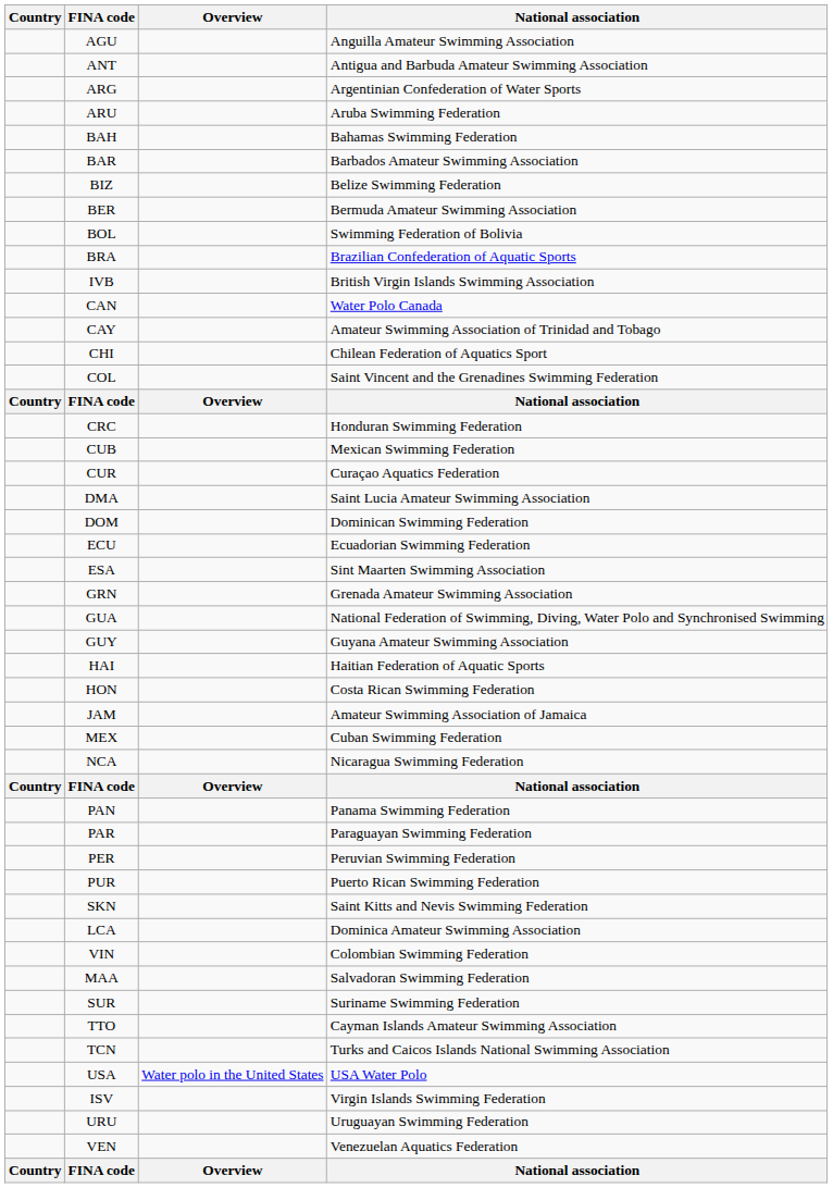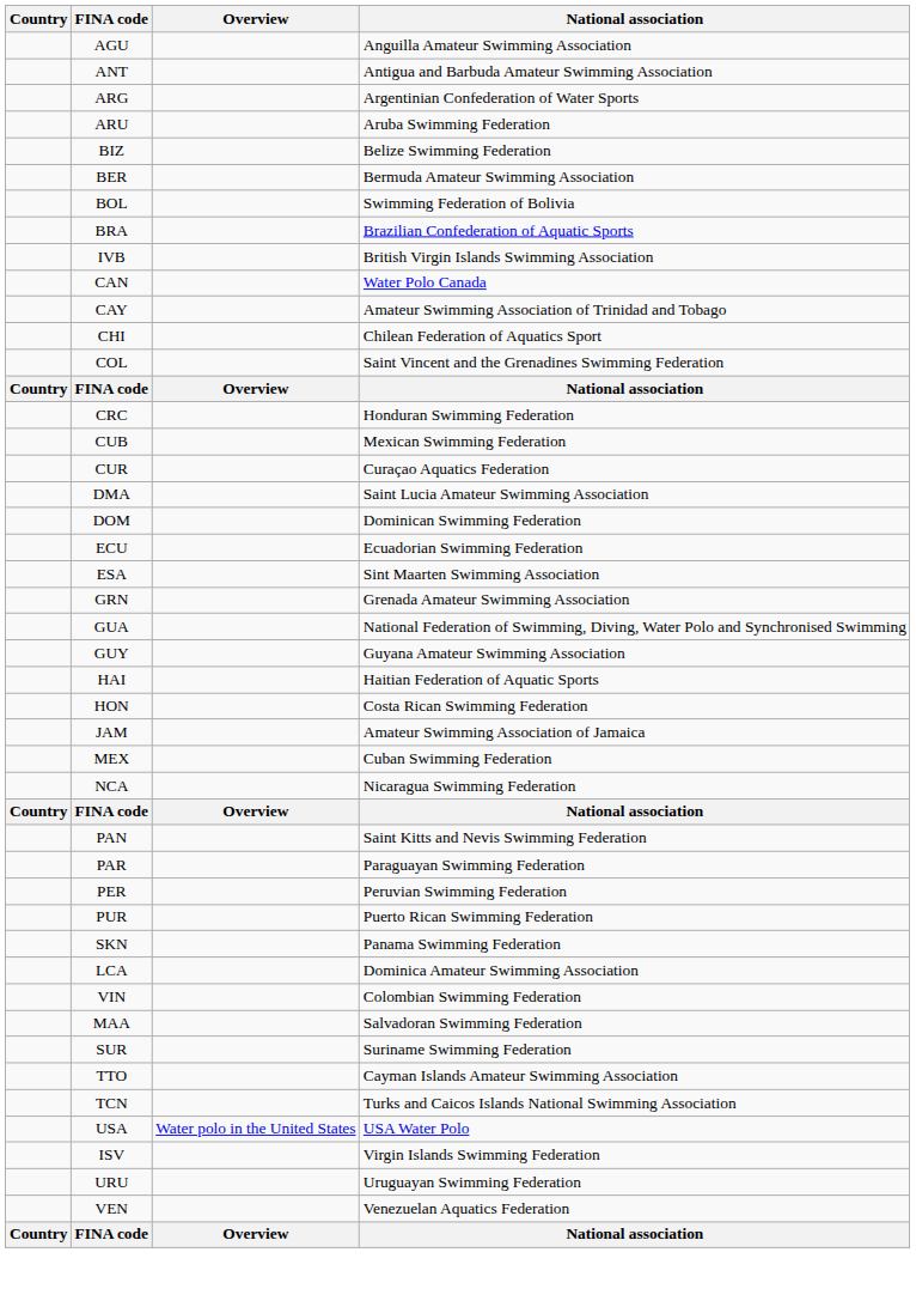 <table class="wikitable" style="text-align: left; font-size: 90%; margin-left: 1em;">
 <tr>
 <th>Country</th>
 <th>FINA code</th>
 <th>Overview</th>
 <th>National association</th>
 </tr>
 <tr>
 <td></td>
 <td style="text-align: center;">AGU</td>
 <td></td>
 <td>Anguilla Amateur Swimming Association</td>
 </tr>
 <tr>
 <td></td>
 <td style="text-align: center;">ANT</td>
 <td></td>
 <td>Antigua and Barbuda Amateur Swimming Association</td>
 </tr>
 <tr>
 <td></td>
 <td style="text-align: center;">ARG</td>
 <td></td>
 <td>Argentinian Confederation of Water Sports</td>
 </tr>
 <tr>
 <td></td>
 <td style="text-align: center;">ARU</td>
 <td></td>
 <td>Aruba Swimming Federation</td>
-</tr>
-<tr>
-<td></td>
-<td style="text-align: center;">BAH</td>
-<td></td>
-<td>Bahamas Swimming Federation</td>
-</tr>
-<tr>
-<td></td>
-<td style="text-align: center;">BAR</td>
-<td></td>
-<td>Barbados Amateur Swimming Association</td>
 </tr>
 <tr>
 <td></td>
 <td style="text-align: center;">BIZ</td>
 <td></td>
 <td>Belize Swimming Federation</td>
 </tr>
 <tr>
 <td></td>
 <td style="text-align: center;">BER</td>
 <td></td>
 <td>Bermuda Amateur Swimming Association</td>
 </tr>
 <tr>
 <td></td>
 <td style="text-align: center;">BOL</td>
 <td></td>
 <td>Swimming Federation of Bolivia</td>
 </tr>
 <tr>
 <td></td>
 <td style="text-align: center;">BRA</td>
 <td></td>
 <td><a href='#'>Brazilian Confederation of Aquatic Sports</a></td>
 </tr>
 <tr>
 <td></td>
 <td style="text-align: center;">IVB</td>
 <td></td>
 <td>British Virgin Islands Swimming Association</td>
 </tr>
 <tr>
 <td></td>
 <td style="text-align: center;">CAN</td>
 <td></td>
 <td><a href='#'>Water Polo Canada</a></td>
 </tr>
 <tr>
 <td></td>
 <td style="text-align: center;">CAY</td>
 <td></td>
 <td>Amateur Swimming Association of Trinidad and Tobago</td>
 </tr>
 <tr>
 <td></td>
 <td style="text-align: center;">CHI</td>
 <td></td>
 <td>Chilean Federation of Aquatics Sport</td>
 </tr>
 <tr>
 <td></td>
 <td style="text-align: center;">COL</td>
 <td></td>
 <td>Saint Vincent and the Grenadines Swimming Federation</td>
 </tr>
 <tr>
 <th>Country</th>
 <th>FINA code</th>
 <th>Overview</th>
 <th>National association</th>
 </tr>
 <tr>
 <td></td>
 <td style="text-align: center;">CRC</td>
 <td></td>
 <td>Honduran Swimming Federation</td>
 </tr>
 <tr>
 <td></td>
 <td style="text-align: center;">CUB</td>
 <td></td>
 <td>Mexican Swimming Federation</td>
 </tr>
 <tr>
 <td></td>
 <td style="text-align: center;">CUR</td>
 <td></td>
 <td>Curaçao Aquatics Federation</td>
 </tr>
 <tr>
 <td></td>
 <td style="text-align: center;">DMA</td>
 <td></td>
 <td>Saint Lucia Amateur Swimming Association</td>
 </tr>
 <tr>
 <td></td>
 <td style="text-align: center;">DOM</td>
 <td></td>
 <td>Dominican Swimming Federation</td>
 </tr>
 <tr>
 <td></td>
 <td style="text-align: center;">ECU</td>
 <td></td>
 <td>Ecuadorian Swimming Federation</td>
 </tr>
 <tr>
 <td></td>
 <td style="text-align: center;">ESA</td>
 <td></td>
 <td>Sint Maarten Swimming Association</td>
 </tr>
 <tr>
 <td></td>
 <td style="text-align: center;">GRN</td>
 <td></td>
 <td>Grenada Amateur Swimming Association</td>
 </tr>
 <tr>
 <td></td>
 <td style="text-align: center;">GUA</td>
 <td></td>
 <td>National Federation of Swimming, Diving, Water Polo and Synchronised Swimming</td>
 </tr>
 <tr>
 <td></td>
 <td style="text-align: center;">GUY</td>
 <td></td>
 <td>Guyana Amateur Swimming Association</td>
 </tr>
 <tr>
 <td></td>
 <td style="text-align: center;">HAI</td>
 <td></td>
 <td>Haitian Federation of Aquatic Sports</td>
 </tr>
 <tr>
 <td></td>
 <td style="text-align: center;">HON</td>
 <td></td>
 <td>Costa Rican Swimming Federation</td>
 </tr>
 <tr>
 <td></td>
 <td style="text-align: center;">JAM</td>
 <td></td>
 <td>Amateur Swimming Association of Jamaica</td>
 </tr>
 <tr>
 <td></td>
 <td style="text-align: center;">MEX</td>
 <td></td>
 <td>Cuban Swimming Federation</td>
 </tr>
 <tr>
 <td></td>
 <td style="text-align: center;">NCA</td>
 <td></td>
 <td>Nicaragua Swimming Federation</td>
 </tr>
 <tr>
 <th>Country</th>
 <th>FINA code</th>
 <th>Overview</th>
 <th>National association</th>
 </tr>
 <tr>
 <td></td>
 <td style="text-align: center;">PAN</td>
 <td></td>
-<td>Panama Swimming Federation</td>
+<td>Saint Kitts and Nevis Swimming Federation</td>
 </tr>
 <tr>
 <td></td>
 <td style="text-align: center;">PAR</td>
 <td></td>
 <td>Paraguayan Swimming Federation</td>
 </tr>
 <tr>
 <td></td>
 <td style="text-align: center;">PER</td>
 <td></td>
 <td>Peruvian Swimming Federation</td>
 </tr>
 <tr>
 <td></td>
 <td style="text-align: center;">PUR</td>
 <td></td>
 <td>Puerto Rican Swimming Federation</td>
 </tr>
 <tr>
 <td></td>
 <td style="text-align: center;">SKN</td>
 <td></td>
-<td>Saint Kitts and Nevis Swimming Federation</td>
+<td>Panama Swimming Federation</td>
 </tr>
 <tr>
 <td></td>
 <td style="text-align: center;">LCA</td>
 <td></td>
 <td>Dominica Amateur Swimming Association</td>
 </tr>
 <tr>
 <td></td>
 <td style="text-align: center;">VIN</td>
 <td></td>
 <td>Colombian Swimming Federation</td>
 </tr>
 <tr>
 <td></td>
 <td style="text-align: center;">MAA</td>
 <td></td>
 <td>Salvadoran Swimming Federation</td>
 </tr>
 <tr>
 <td></td>
 <td style="text-align: center;">SUR</td>
 <td></td>
 <td>Suriname Swimming Federation</td>
 </tr>
 <tr>
 <td></td>
 <td style="text-align: center;">TTO</td>
 <td></td>
 <td>Cayman Islands Amateur Swimming Association</td>
 </tr>
 <tr>
 <td></td>
 <td style="text-align: center;">TCN</td>
 <td></td>
 <td>Turks and Caicos Islands National Swimming Association</td>
 </tr>
 <tr>
 <td></td>
 <td style="text-align: center;">USA</td>
 <td><a href='#'>Water polo in the United States</a></td>
 <td><a href='#'>USA Water Polo</a></td>
 </tr>
 <tr>
 <td></td>
 <td style="text-align: center;">ISV</td>
 <td></td>
 <td>Virgin Islands Swimming Federation</td>
 </tr>
 <tr>
 <td></td>
 <td style="text-align: center;">URU</td>
 <td></td>
 <td>Uruguayan Swimming Federation</td>
 </tr>
 <tr>
 <td></td>
 <td style="text-align: center;">VEN</td>
 <td></td>
 <td>Venezuelan Aquatics Federation</td>
 </tr>
 <tr>
 <th>Country</th>
 <th>FINA code</th>
 <th>Overview</th>
 <th>National association</th>
 </tr>
 </table>
